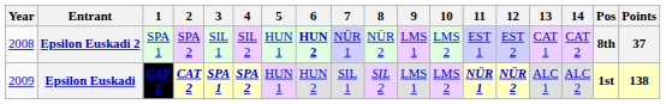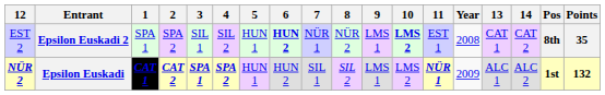 <table class="wikitable" style="text-align:center; font-size:85%">
 <tr>
-<th>Year</th>
+<th>12</th>
 <th>Entrant</th>
 <th>1</th>
 <th>2</th>
 <th>3</th>
 <th>4</th>
 <th>5</th>
 <th>6</th>
 <th>7</th>
 <th>8</th>
 <th>9</th>
 <th>10</th>
 <th>11</th>
-<th>12</th>
+<th>Year</th>
 <th>13</th>
 <th>14</th>
 <th>Pos</th>
 <th>Points</th>
 </tr>
 <tr>
-<td><a href='#'>2008</a></td>
+<td style="background:#CFCFFF;"><a href='#'>EST<br>2</a><br></td>
 <th nowrap><a href='#'>Epsilon Euskadi 2</a></th>
 <td style="background:#DFFFDF;"><a href='#'>SPA<br>1</a><br></td>
 <td style="background:#EFCFFF;"><a href='#'>SPA<br>2</a><br></td>
 <td style="background:#DFFFDF;"><a href='#'>SIL<br>1</a><br></td>
 <td style="background:#EFCFFF;"><a href='#'>SIL<br>2</a><br></td>
 <td style="background:#DFFFDF;"><a href='#'>HUN<br>1</a><br></td>
 <td style="background:#DFFFDF;"><strong><a href='#'>HUN<br>2</a><br></strong></td>
 <td style="background:#CFCFFF;"><a href='#'>NÜR<br>1</a><br></td>
 <td style="background:#DFFFDF;"><a href='#'>NÜR<br>2</a><br></td>
 <td style="background:#EFCFFF;"><a href='#'>LMS<br>1</a><br></td>
-<td style="background:#DFFFDF;"><a href='#'>LMS<br>2</a><br></td>
+<td style="background:#DFFFDF;"><strong><a href='#'>LMS<br>2</a><br></strong></td>
 <td style="background:#CFCFFF;"><a href='#'>EST<br>1</a><br></td>
-<td style="background:#CFCFFF;"><a href='#'>EST<br>2</a><br></td>
+<td><a href='#'>2008</a></td>
 <td style="background:#EFCFFF;"><a href='#'>CAT<br>1</a><br></td>
 <td style="background:#EFCFFF;"><a href='#'>CAT<br>2</a><br></td>
 <th>8th</th>
-<th>37</th>
+<th>35</th>
 </tr>
 <tr>
-<td><a href='#'>2009</a></td>
+<td style="background:#FFFFBF;"><strong><em><a href='#'>NÜR<br>2</a></em></strong><br></td>
 <th nowrap><a href='#'>Epsilon Euskadi</a></th>
 <td style="background:#000000;color:white"><strong><em><a href='#'><span>CAT<br>1</span></a></em></strong><br></td>
 <td style="background:#FFFFBF;"><strong><em><a href='#'>CAT<br>2</a></em></strong><br></td>
 <td style="background:#FFFFBF;"><strong><em><a href='#'>SPA<br>1</a></em></strong><br></td>
 <td style="background:#FFFFBF;"><strong><em><a href='#'>SPA<br>2</a></em></strong><br></td>
 <td style="background:#EFCFFF;"><a href='#'>HUN<br>1</a><br></td>
 <td style="background:#DFDFDF;"><a href='#'>HUN<br>2</a><br></td>
 <td style="background:#DFDFDF;"><a href='#'>SIL<br>1</a><br></td>
 <td style="background:#EFCFFF;"><em><a href='#'>SIL<br>2</a></em><br></td>
 <td style="background:#DFDFDF;"><a href='#'>LMS<br>1</a><br></td>
 <td style="background:#EFCFFF;"><a href='#'>LMS<br>2</a><br></td>
 <td style="background:#FFFFBF;"><strong><em><a href='#'>NÜR<br>1</a></em></strong><br></td>
-<td style="background:#FFFFBF;"><strong><em><a href='#'>NÜR<br>2</a></em></strong><br></td>
+<td><a href='#'>2009</a></td>
 <td style="background:#DFDFDF;"><a href='#'>ALC<br>1</a><br></td>
 <td style="background:#DFDFDF;"><a href='#'>ALC<br>2</a><br></td>
 <th style="background:#FFFFBF;">1st</th>
-<th style="background:#FFFFBF;">138</th>
+<th style="background:#FFFFBF;">132</th>
 </tr>
 </table>
